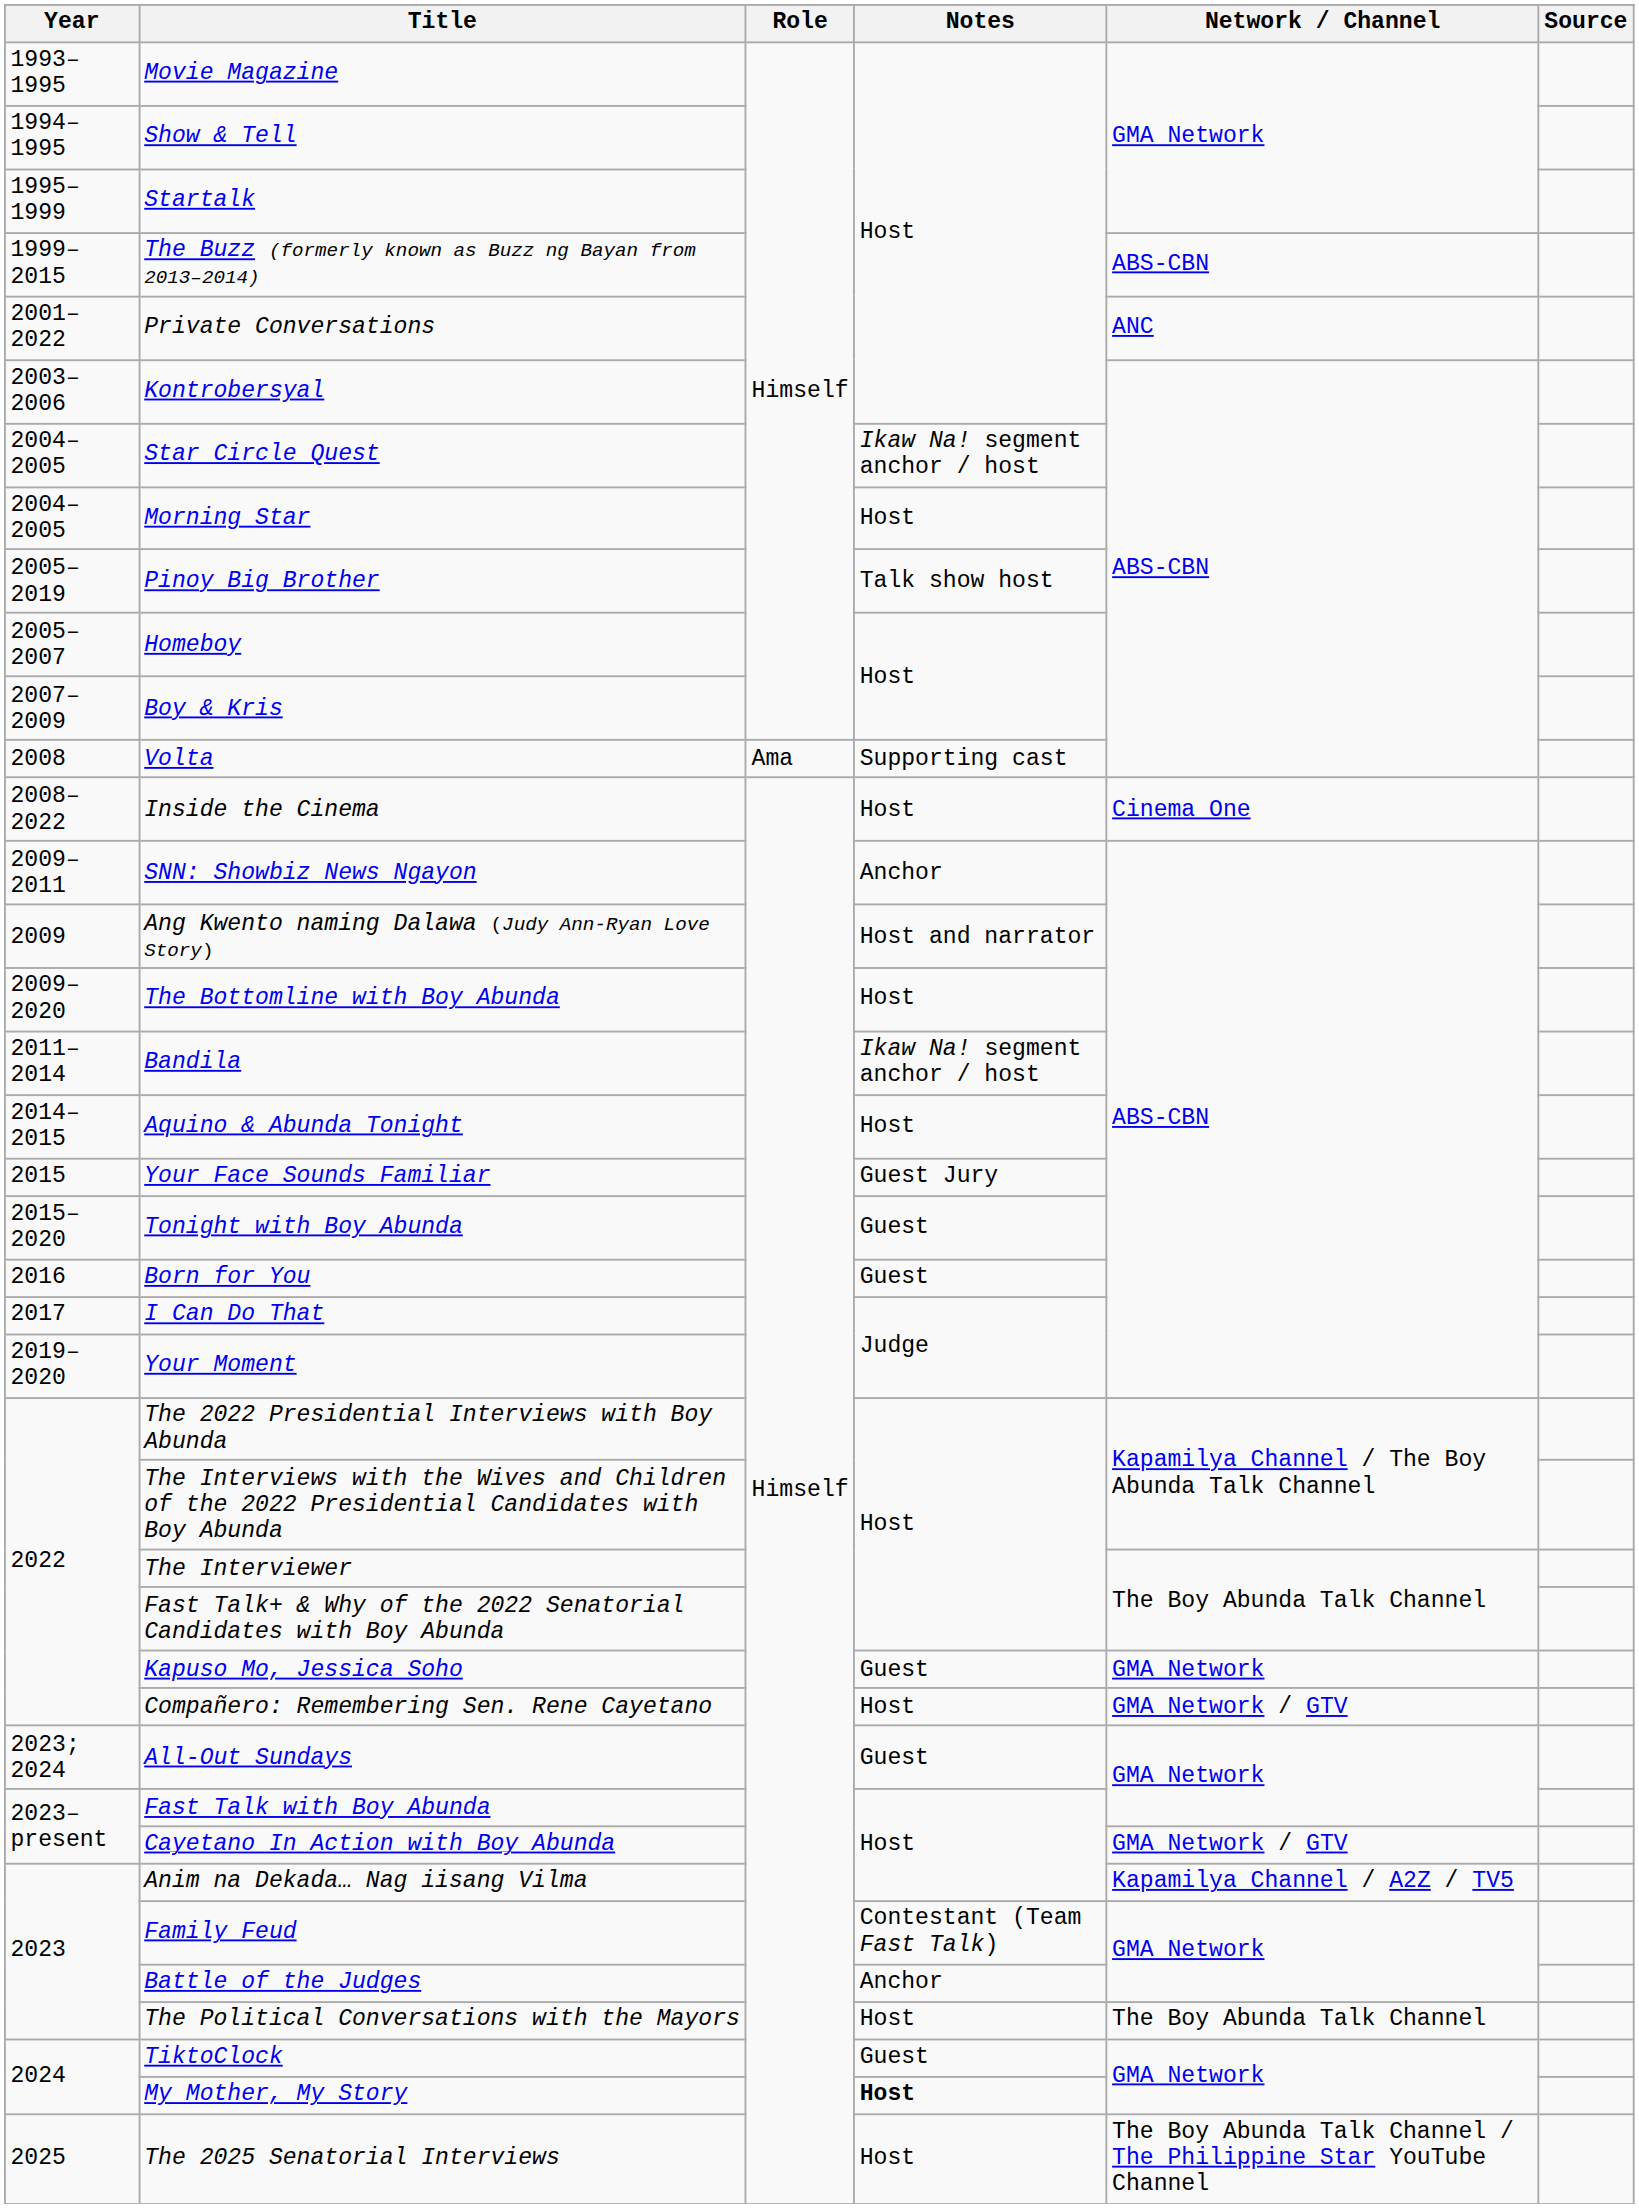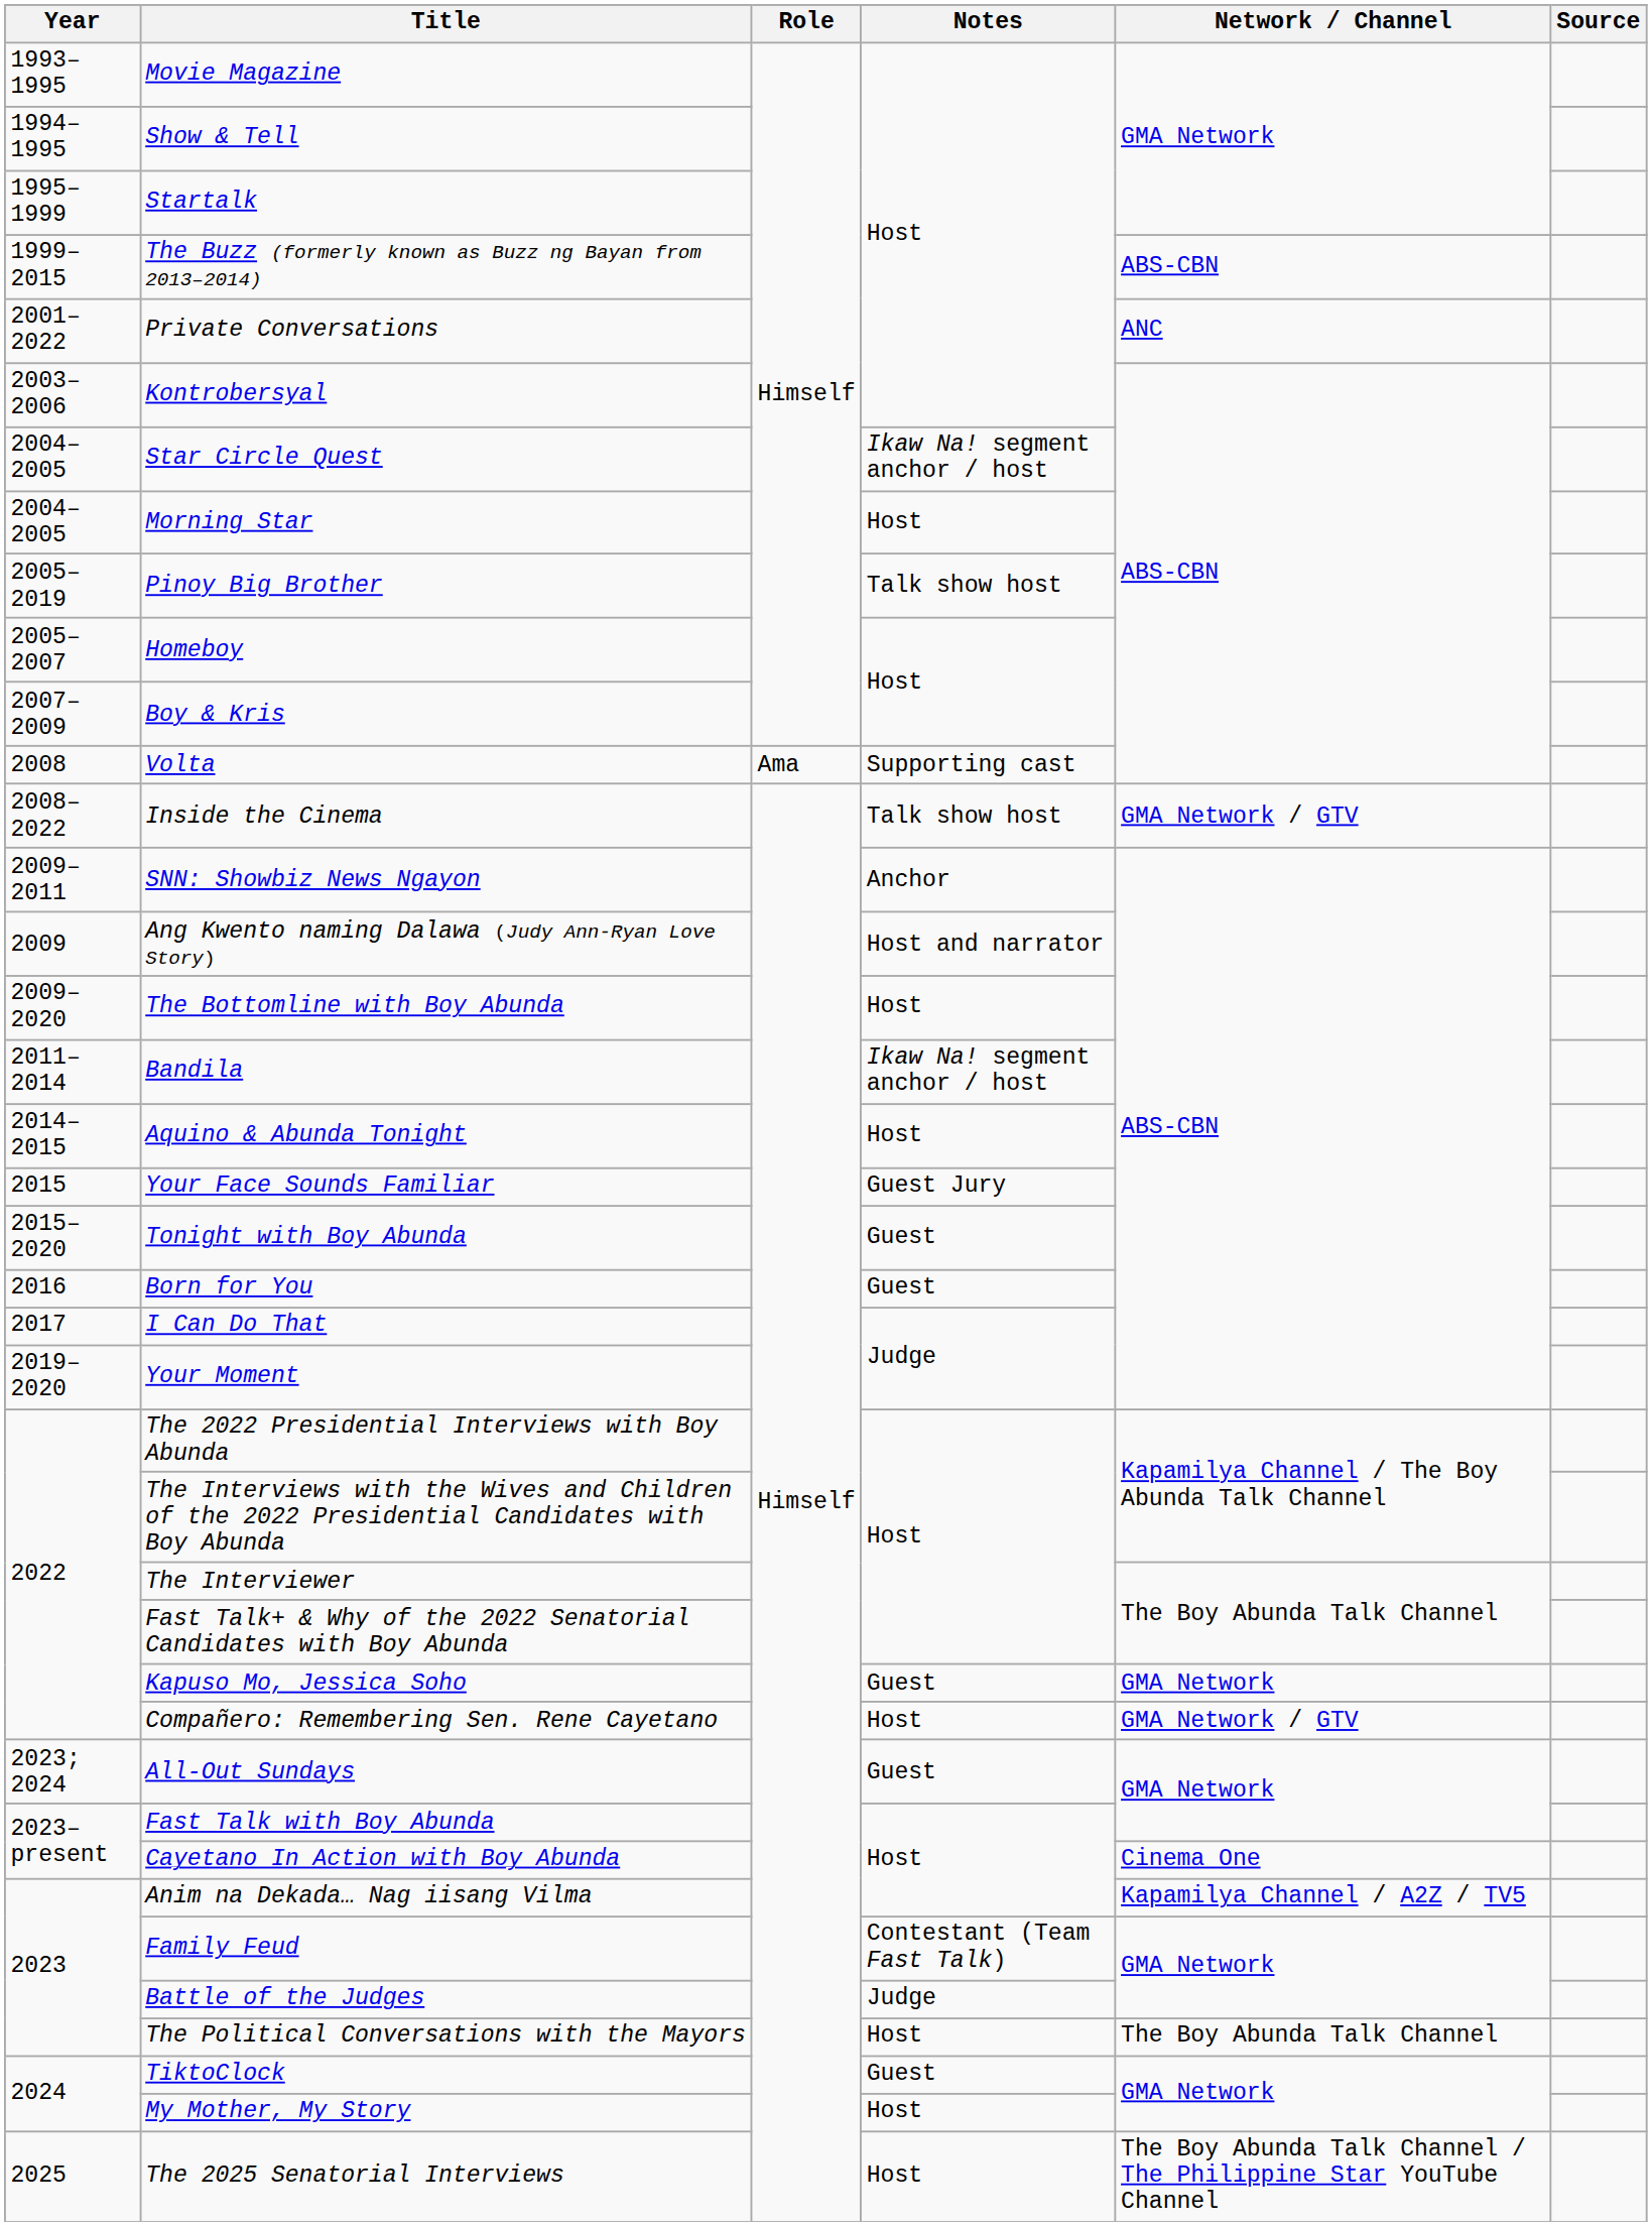 <table class="wikitable" style="font-size: 95%;">
 <tr>
 <th>Year</th>
 <th>Title</th>
 <th>Role</th>
 <th>Notes</th>
 <th>Network / Channel</th>
 <th>Source</th>
 </tr>
 <tr>
 <td>1993–1995</td>
 <td><em><a href='#'>Movie Magazine</a></em></td>
 <td rowspan="11">Himself</td>
 <td rowspan="6">Host</td>
 <td rowspan="3"><a href='#'>GMA Network</a></td>
 <td></td>
 </tr>
 <tr>
 <td>1994–1995</td>
 <td><em><a href='#'>Show & Tell</a></em></td>
 <td></td>
 </tr>
 <tr>
 <td>1995–1999</td>
 <td><em><a href='#'>Startalk</a></em></td>
 <td></td>
 </tr>
 <tr>
 <td>1999–2015</td>
 <td><em><a href='#'>The Buzz</a></em> <small><em>(formerly known as Buzz ng Bayan from 2013–2014)</em></small></td>
 <td><a href='#'>ABS-CBN</a></td>
 <td></td>
 </tr>
 <tr>
 <td>2001–2022</td>
 <td><em>Private Conversations</em></td>
 <td><a href='#'>ANC</a></td>
 <td></td>
 </tr>
 <tr>
 <td>2003–2006</td>
 <td><em><a href='#'>Kontrobersyal</a></em></td>
 <td rowspan="7"><a href='#'>ABS-CBN</a></td>
 <td></td>
 </tr>
 <tr>
 <td>2004–2005</td>
 <td><em><a href='#'>Star Circle Quest</a></em></td>
 <td><em>Ikaw Na!</em> segment anchor / host</td>
 <td></td>
 </tr>
 <tr>
 <td>2004–2005</td>
 <td><em><a href='#'>Morning Star</a></em></td>
 <td>Host</td>
 <td></td>
 </tr>
 <tr>
 <td>2005–2019</td>
 <td><em><a href='#'>Pinoy Big Brother</a></em></td>
 <td>Talk show host</td>
 <td></td>
 </tr>
 <tr>
 <td>2005–2007</td>
 <td><em><a href='#'>Homeboy</a></em></td>
 <td rowspan="2">Host</td>
 <td></td>
 </tr>
 <tr>
 <td>2007–2009</td>
 <td><em><a href='#'>Boy & Kris</a></em></td>
 <td></td>
 </tr>
 <tr>
 <td>2008</td>
 <td><em><a href='#'>Volta</a></em></td>
 <td>Ama</td>
 <td>Supporting cast</td>
 <td></td>
 </tr>
 <tr>
 <td>2008–2022</td>
 <td><em>Inside the Cinema</em></td>
 <td rowspan="27">Himself</td>
-<td>Host</td>
-<td><a href='#'>Cinema One</a></td>
+<td>Talk show host</td>
+<td><a href='#'>GMA Network</a> / <a href='#'>GTV</a></td>
 <td></td>
 </tr>
 <tr>
 <td>2009–2011</td>
 <td><em><a href='#'>SNN: Showbiz News Ngayon</a></em></td>
 <td>Anchor</td>
 <td rowspan="10"><a href='#'>ABS-CBN</a></td>
 <td></td>
 </tr>
 <tr>
 <td>2009</td>
 <td><em>Ang Kwento naming Dalawa</em> <small>(<em>Judy Ann-Ryan Love Story</em>)</small></td>
 <td>Host and narrator</td>
 <td></td>
 </tr>
 <tr>
 <td>2009–2020</td>
 <td><em><a href='#'>The Bottomline with Boy Abunda</a></em></td>
 <td>Host</td>
 <td></td>
 </tr>
 <tr>
 <td>2011–2014</td>
 <td><em><a href='#'>Bandila</a></em></td>
 <td><em>Ikaw Na!</em> segment anchor / host</td>
 <td></td>
 </tr>
 <tr>
 <td>2014–2015</td>
 <td><em><a href='#'>Aquino & Abunda Tonight</a></em></td>
 <td>Host</td>
 <td></td>
 </tr>
 <tr>
 <td>2015</td>
 <td><em><a href='#'>Your Face Sounds Familiar</a></em></td>
 <td>Guest Jury</td>
 <td></td>
 </tr>
 <tr>
 <td>2015–2020</td>
 <td><em><a href='#'>Tonight with Boy Abunda</a></em></td>
 <td>Guest</td>
 <td></td>
 </tr>
 <tr>
 <td>2016</td>
 <td><em><a href='#'>Born for You</a></em></td>
 <td>Guest</td>
 <td></td>
 </tr>
 <tr>
 <td>2017</td>
 <td><em><a href='#'>I Can Do That</a></em></td>
 <td rowspan="2">Judge</td>
 <td></td>
 </tr>
 <tr>
 <td>2019–2020</td>
 <td><em><a href='#'>Your Moment</a></em></td>
 <td></td>
 </tr>
 <tr>
 <td rowspan="6">2022</td>
 <td><em>The 2022 Presidential Interviews with Boy Abunda</em></td>
 <td rowspan="4">Host</td>
 <td rowspan="2"><a href='#'>Kapamilya Channel</a> / The Boy Abunda Talk Channel</td>
 <td></td>
 </tr>
 <tr>
 <td><em>The Interviews with the Wives and Children of the 2022 Presidential Candidates with Boy Abunda</em></td>
 <td></td>
 </tr>
 <tr>
 <td><em>The Interviewer</em></td>
 <td rowspan="2">The Boy Abunda Talk Channel</td>
 <td></td>
 </tr>
 <tr>
 <td><em>Fast Talk+ & Why of the 2022 Senatorial Candidates with Boy Abunda</em></td>
 <td></td>
 </tr>
 <tr>
 <td><em><a href='#'>Kapuso Mo, Jessica Soho</a></em></td>
 <td>Guest</td>
 <td><a href='#'>GMA Network</a></td>
 <td></td>
 </tr>
 <tr>
 <td><em>Compañero: Remembering Sen. Rene Cayetano</em></td>
 <td>Host</td>
 <td><a href='#'>GMA Network</a> / <a href='#'>GTV</a></td>
 <td></td>
 </tr>
 <tr>
 <td>2023; 2024</td>
 <td><em><a href='#'>All-Out Sundays</a></em></td>
 <td>Guest</td>
 <td rowspan="2"><a href='#'>GMA Network</a></td>
 <td></td>
 </tr>
 <tr>
 <td rowspan="2">2023–present</td>
 <td><em><a href='#'>Fast Talk with Boy Abunda</a></em></td>
 <td rowspan="3">Host</td>
 <td></td>
 </tr>
 <tr>
 <td><em><a href='#'>Cayetano In Action with Boy Abunda</a></em></td>
-<td><a href='#'>GMA Network</a> / <a href='#'>GTV</a></td>
+<td><a href='#'>Cinema One</a></td>
 <td></td>
 </tr>
 <tr>
 <td rowspan="4">2023</td>
 <td><em>Anim na Dekada… Nag iisang Vilma</em></td>
 <td><a href='#'>Kapamilya Channel</a> / <a href='#'>A2Z</a> / <a href='#'>TV5</a></td>
 <td></td>
 </tr>
 <tr>
 <td><em><a href='#'>Family Feud</a></em></td>
 <td>Contestant (Team <em>Fast Talk</em>)</td>
 <td rowspan="2"><a href='#'>GMA Network</a></td>
 <td></td>
 </tr>
 <tr>
 <td><em><a href='#'>Battle of the Judges</a></em></td>
-<td>Anchor</td>
+<td>Judge</td>
 <td></td>
 </tr>
 <tr>
 <td><em>The Political Conversations with the Mayors</em></td>
 <td>Host</td>
 <td>The Boy Abunda Talk Channel</td>
 <td></td>
 </tr>
 <tr>
 <td rowspan="2">2024</td>
 <td><em><a href='#'>TiktoClock</a></em></td>
 <td>Guest</td>
 <td rowspan="2"><a href='#'>GMA Network</a></td>
 <td></td>
 </tr>
 <tr>
 <td><em><a href='#'>My Mother, My Story</a></em></td>
-<td><strong>Host</strong></td>
+<td>Host</td>
 <td></td>
 </tr>
 <tr>
 <td>2025</td>
 <td><em>The 2025 Senatorial Interviews</em></td>
 <td>Host</td>
 <td>The Boy Abunda Talk Channel / <a href='#'>The Philippine Star</a> YouTube Channel</td>
 </tr>
 </table>
